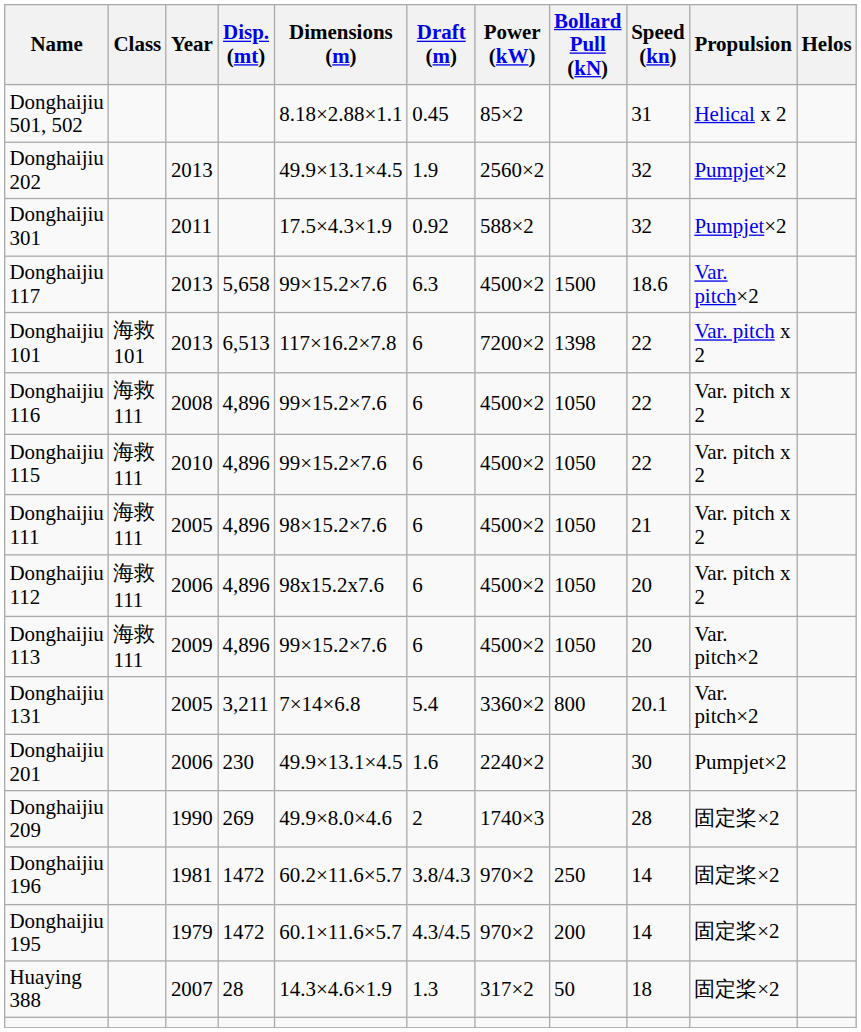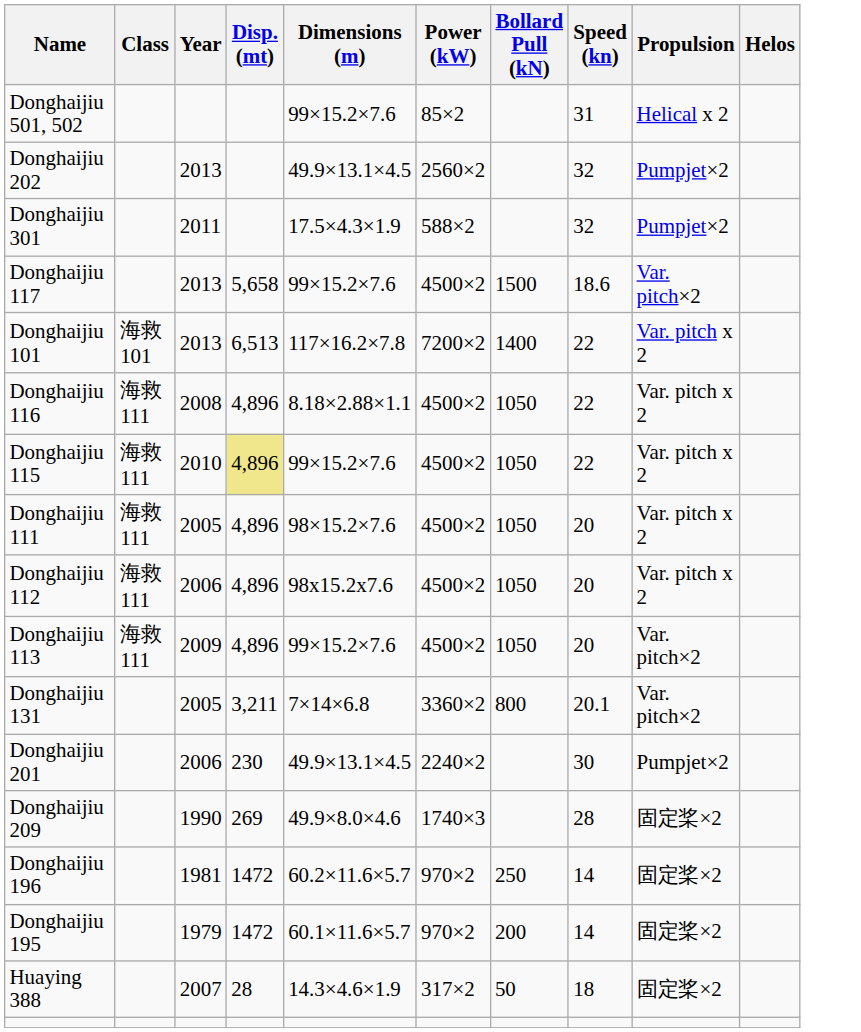 <table class="wikitable sortable">
 <tr>
 <th>Name</th>
 <th>Class</th>
 <th>Year</th>
 <th><a href='#'>Disp.</a><br>(<a href='#'>mt</a>)</th>
 <th>Dimensions<br>(<a href='#'>m</a>)</th>
-<th><a href='#'>Draft</a><br>(<a href='#'>m</a>)</th>
 <th>Power<br>(<a href='#'>kW</a>)</th>
 <th><a href='#'>Bollard<br>Pull</a> (<a href='#'>kN</a>)</th>
 <th>Speed<br>(<a href='#'>kn</a>)</th>
 <th>Propulsion</th>
 <th>Helos</th>
 </tr>
 <tr>
 <td>Donghaijiu 501, 502</td>
 <td></td>
 <td></td>
 <td></td>
-<td>8.18×2.88×1.1</td>
-<td>0.45</td>
+<td>99×15.2×7.6</td>
 <td>85×2</td>
 <td></td>
 <td>31</td>
 <td><a href='#'>Helical</a> x 2</td>
 <td></td>
 </tr>
 <tr>
 <td>Donghaijiu 202</td>
 <td></td>
 <td>2013</td>
 <td></td>
 <td>49.9×13.1×4.5</td>
-<td>1.9</td>
 <td>2560×2</td>
 <td></td>
 <td>32</td>
 <td><a href='#'>Pumpjet</a>×2</td>
 <td></td>
 </tr>
 <tr>
 <td>Donghaijiu 301</td>
 <td></td>
 <td>2011</td>
 <td></td>
 <td>17.5×4.3×1.9</td>
-<td>0.92</td>
 <td>588×2</td>
 <td></td>
 <td>32</td>
 <td><a href='#'>Pumpjet</a>×2</td>
 <td></td>
 </tr>
 <tr>
 <td>Donghaijiu 117</td>
 <td></td>
 <td>2013</td>
 <td>5,658</td>
 <td>99×15.2×7.6</td>
-<td>6.3</td>
 <td>4500×2</td>
 <td>1500</td>
 <td>18.6</td>
 <td><a href='#'>Var. pitch</a>×2</td>
 <td></td>
 </tr>
 <tr>
 <td>Donghaijiu 101</td>
 <td>海救101</td>
 <td>2013</td>
 <td>6,513</td>
 <td>117×16.2×7.8</td>
-<td>6</td>
 <td>7200×2</td>
-<td>1398</td>
+<td>1400</td>
 <td>22</td>
 <td><a href='#'>Var. pitch</a> x 2</td>
 <td></td>
 </tr>
 <tr>
 <td>Donghaijiu 116</td>
 <td>海救111</td>
 <td>2008</td>
 <td>4,896</td>
-<td>99×15.2×7.6</td>
-<td>6</td>
+<td>8.18×2.88×1.1</td>
 <td>4500×2</td>
 <td>1050</td>
 <td>22</td>
 <td>Var. pitch x 2</td>
 <td></td>
 </tr>
 <tr>
 <td>Donghaijiu 115</td>
 <td>海救111</td>
 <td>2010</td>
-<td>4,896</td>
+<td style="background: khaki;">4,896</td>
 <td>99×15.2×7.6</td>
-<td>6</td>
 <td>4500×2</td>
 <td>1050</td>
 <td>22</td>
 <td>Var. pitch x 2</td>
 <td></td>
 </tr>
 <tr>
 <td>Donghaijiu 111</td>
 <td>海救111</td>
 <td>2005</td>
 <td>4,896</td>
 <td>98×15.2×7.6</td>
-<td>6</td>
 <td>4500×2</td>
 <td>1050</td>
-<td>21</td>
+<td>20</td>
 <td>Var. pitch x 2</td>
 <td></td>
 </tr>
 <tr>
 <td>Donghaijiu 112</td>
 <td>海救111</td>
 <td>2006</td>
 <td>4,896</td>
 <td>98x15.2x7.6</td>
-<td>6</td>
 <td>4500×2</td>
 <td>1050</td>
 <td>20</td>
 <td>Var. pitch x 2</td>
 <td></td>
 </tr>
 <tr>
 <td>Donghaijiu 113</td>
 <td>海救111</td>
 <td>2009</td>
 <td>4,896</td>
 <td>99×15.2×7.6</td>
-<td>6</td>
 <td>4500×2</td>
 <td>1050</td>
 <td>20</td>
 <td>Var. pitch×2</td>
 <td></td>
 </tr>
 <tr>
 <td>Donghaijiu 131</td>
 <td></td>
 <td>2005</td>
 <td>3,211</td>
 <td>7×14×6.8</td>
-<td>5.4</td>
 <td>3360×2</td>
 <td>800</td>
 <td>20.1</td>
 <td>Var. pitch×2</td>
 <td></td>
 </tr>
 <tr>
 <td>Donghaijiu 201</td>
 <td></td>
 <td>2006</td>
 <td>230</td>
 <td>49.9×13.1×4.5</td>
-<td>1.6</td>
 <td>2240×2</td>
 <td></td>
 <td>30</td>
 <td>Pumpjet×2</td>
 <td></td>
 </tr>
 <tr>
 <td>Donghaijiu 209</td>
 <td></td>
 <td>1990</td>
 <td>269</td>
 <td>49.9×8.0×4.6</td>
-<td>2</td>
 <td>1740×3</td>
 <td></td>
 <td>28</td>
 <td>固定桨×2</td>
 <td></td>
 </tr>
 <tr>
 <td>Donghaijiu 196</td>
 <td></td>
 <td>1981</td>
 <td>1472</td>
 <td>60.2×11.6×5.7</td>
-<td>3.8/4.3</td>
 <td>970×2</td>
 <td>250</td>
 <td>14</td>
 <td>固定桨×2</td>
 <td></td>
 </tr>
 <tr>
 <td>Donghaijiu 195</td>
 <td></td>
 <td>1979</td>
 <td>1472</td>
 <td>60.1×11.6×5.7</td>
-<td>4.3/4.5</td>
 <td>970×2</td>
 <td>200</td>
 <td>14</td>
 <td>固定桨×2</td>
 <td></td>
 </tr>
 <tr>
 <td>Huaying 388</td>
 <td></td>
 <td>2007</td>
 <td>28</td>
 <td>14.3×4.6×1.9</td>
-<td>1.3</td>
 <td>317×2</td>
 <td>50</td>
 <td>18</td>
 <td>固定桨×2</td>
 <td></td>
 </tr>
 <tr>
 <td></td>
 <td></td>
 <td></td>
 <td></td>
 <td></td>
 <td></td>
 <td></td>
 <td></td>
 <td></td>
 <td></td>
-<td></td>
 </tr>
 </table>
